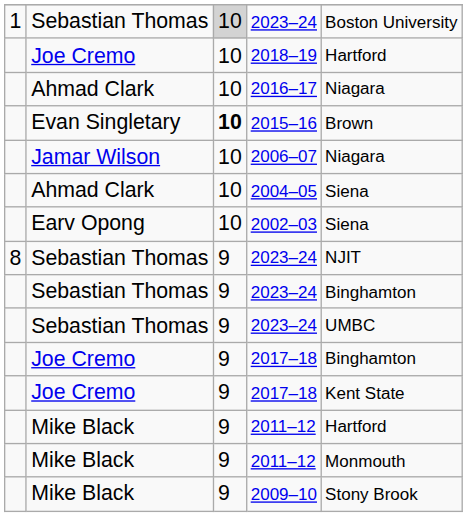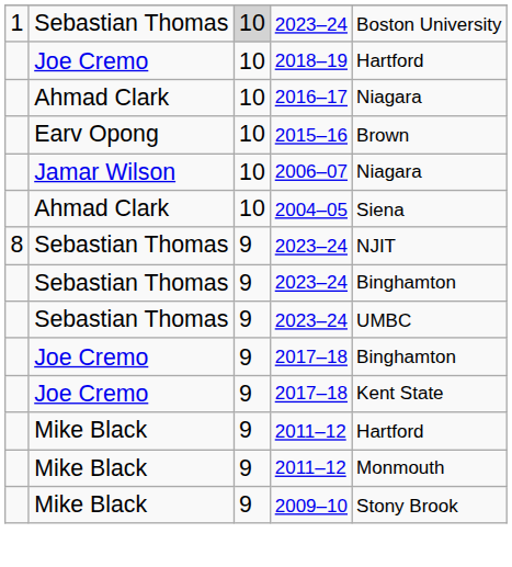 <table class="wikitable">
 <tr>
 </tr>
 <tr>
 <td>1</td>
 <td>Sebastian Thomas</td>
 <td style="background: lightgrey;">10</td>
 <td style="font-size:80%;"><a href='#'>2023–24</a></td>
 <td style="font-size:80%;">Boston University</td>
 </tr>
 <tr>
 <td></td>
 <td><a href='#'>Joe Cremo</a></td>
 <td>10</td>
 <td style="font-size:80%;"><a href='#'>2018–19</a></td>
 <td style="font-size:80%;">Hartford</td>
 </tr>
 <tr>
 <td></td>
 <td>Ahmad Clark</td>
 <td>10</td>
 <td style="font-size:80%;"><a href='#'>2016–17</a></td>
 <td style="font-size:80%;">Niagara</td>
 </tr>
 <tr>
 <td></td>
-<td>Evan Singletary</td>
-<td><strong>10</strong></td>
+<td>Earv Opong</td>
+<td>10</td>
 <td style="font-size:80%;"><a href='#'>2015–16</a></td>
 <td style="font-size:80%;">Brown</td>
 </tr>
 <tr>
 <td></td>
 <td><a href='#'>Jamar Wilson</a></td>
 <td>10</td>
 <td style="font-size:80%;"><a href='#'>2006–07</a></td>
 <td style="font-size:80%;">Niagara</td>
 </tr>
 <tr>
 <td></td>
 <td>Ahmad Clark</td>
 <td>10</td>
 <td style="font-size:80%;"><a href='#'>2004–05</a></td>
-<td style="font-size:80%;">Siena</td>
-</tr>
-<tr>
-<td></td>
-<td>Earv Opong</td>
-<td>10</td>
-<td style="font-size:80%;"><a href='#'>2002–03</a></td>
 <td style="font-size:80%;">Siena</td>
 </tr>
 <tr>
 <td>8</td>
 <td>Sebastian Thomas</td>
 <td>9</td>
 <td style="font-size:80%;"><a href='#'>2023–24</a></td>
 <td style="font-size:80%;">NJIT</td>
 </tr>
 <tr>
 <td></td>
 <td>Sebastian Thomas</td>
 <td>9</td>
 <td style="font-size:80%;"><a href='#'>2023–24</a></td>
 <td style="font-size:80%;">Binghamton</td>
 </tr>
 <tr>
 <td></td>
 <td>Sebastian Thomas</td>
 <td>9</td>
 <td style="font-size:80%;"><a href='#'>2023–24</a></td>
 <td style="font-size:80%;">UMBC</td>
 </tr>
 <tr>
 <td></td>
 <td><a href='#'>Joe Cremo</a></td>
 <td>9</td>
 <td style="font-size:80%;"><a href='#'>2017–18</a></td>
 <td style="font-size:80%;">Binghamton</td>
 </tr>
 <tr>
 <td></td>
 <td><a href='#'>Joe Cremo</a></td>
 <td>9</td>
 <td style="font-size:80%;"><a href='#'>2017–18</a></td>
 <td style="font-size:80%;">Kent State</td>
 </tr>
 <tr>
 <td></td>
 <td>Mike Black</td>
 <td>9</td>
 <td style="font-size:80%;"><a href='#'>2011–12</a></td>
 <td style="font-size:80%;">Hartford</td>
 </tr>
 <tr>
 <td></td>
 <td>Mike Black</td>
 <td>9</td>
 <td style="font-size:80%;"><a href='#'>2011–12</a></td>
 <td style="font-size:80%;">Monmouth</td>
 </tr>
 <tr>
 <td></td>
 <td>Mike Black</td>
 <td>9</td>
 <td style="font-size:80%;"><a href='#'>2009–10</a></td>
 <td style="font-size:80%;">Stony Brook</td>
 </tr>
 </table>
